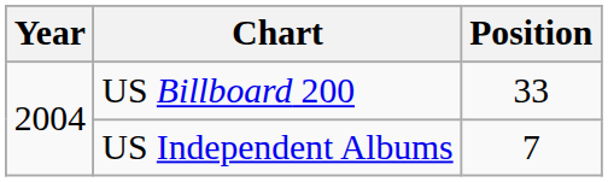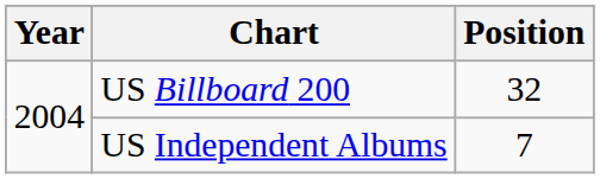 <table class="wikitable">
 <tr>
 <th align="center">Year</th>
 <th align="center">Chart</th>
 <th align="center">Position</th>
 </tr>
 <tr>
 <td align="center" rowspan="2">2004</td>
 <td align="left">US <a href='#'><em>Billboard</em> 200</a></td>
-<td align="center">33</td>
+<td align="center">32</td>
 </tr>
 <tr>
 <td align="left">US <a href='#'>Independent Albums</a></td>
 <td align="center">7</td>
 </tr>
 </table>
